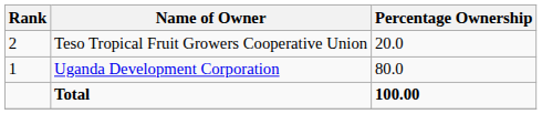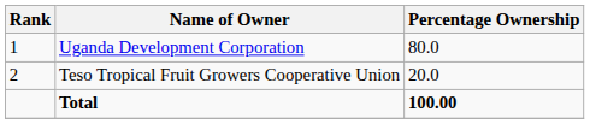 <table class="wikitable sortable">
 <tr>
 <th>Rank</th>
 <th>Name of Owner</th>
 <th>Percentage Ownership</th>
 </tr>
 <tr>
+<td>1</td>
+<td><a href='#'>Uganda Development Corporation</a></td>
+<td>80.0</td>
+</tr>
+<tr>
 <td>2</td>
 <td>Teso Tropical Fruit Growers Cooperative Union</td>
 <td>20.0</td>
-</tr>
-<tr>
-<td>1</td>
-<td><a href='#'>Uganda Development Corporation</a></td>
-<td>80.0</td>
 </tr>
 <tr>
 <td></td>
 <td><strong>Total</strong></td>
 <td><strong>100.00</strong></td>
 </tr>
 <tr>
 </tr>
 </table>
